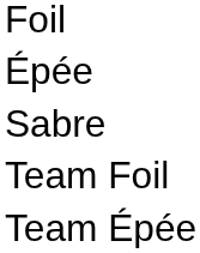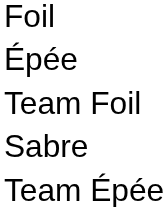 <table>
 <tr>
 <td>Foil</td>
 <td></td>
 <td></td>
 <td><br></td>
 </tr>
 <tr>
 <td>Épée</td>
 <td></td>
 <td></td>
 <td><br></td>
 </tr>
 <tr>
+<td>Team Foil</td>
+<td></td>
+<td></td>
+<td></td>
+</tr>
+<tr>
 <td>Sabre</td>
 <td></td>
 <td></td>
 <td><br></td>
-</tr>
-<tr>
-<td>Team Foil</td>
-<td></td>
-<td></td>
-<td></td>
 </tr>
 <tr>
 <td>Team Épée</td>
 <td></td>
 <td></td>
 <td></td>
 </tr>
 </table>
